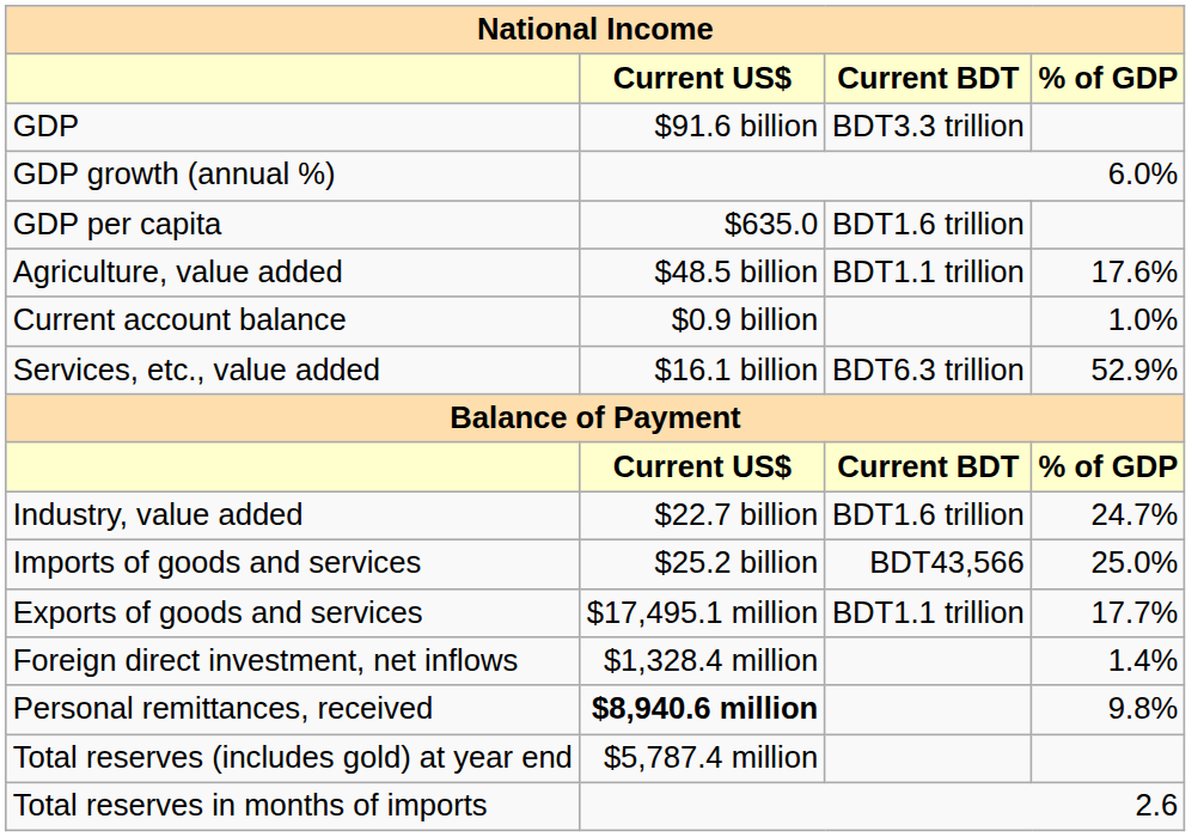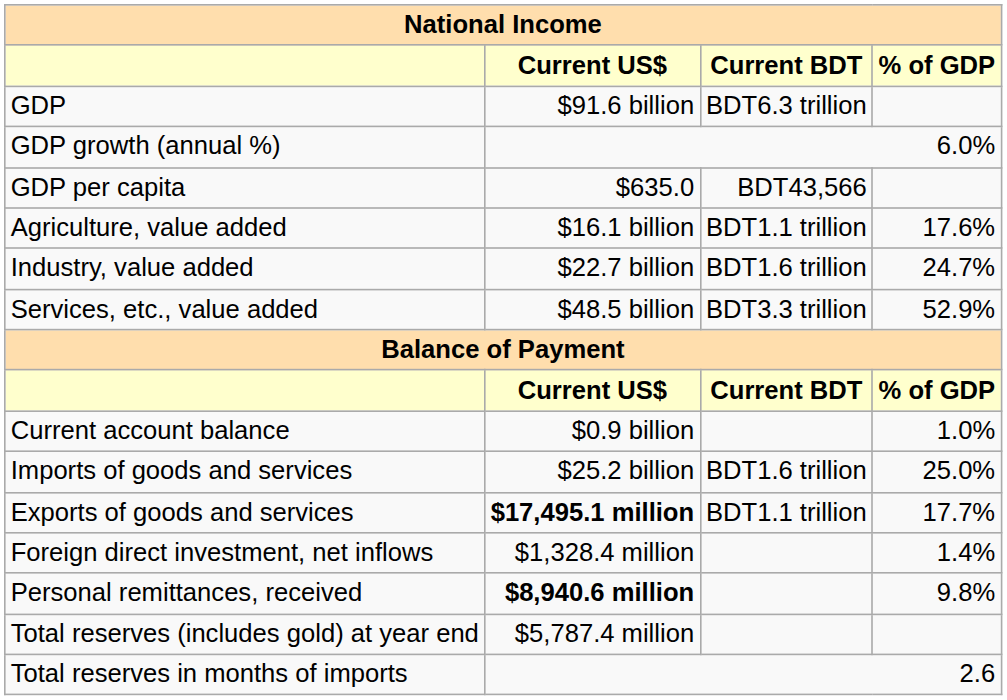 <table class="wikitable">
 <tr>
 <th colspan="4" style="background: #ffdead;">National Income</th>
 </tr>
 <tr>
 <th style="background: #ffffcd;"></th>
 <th style="background: #ffffcd;">Current US$</th>
 <th style="background: #ffffcd;">Current BDT</th>
 <th style="background: #ffffcd;">% of GDP</th>
 </tr>
 <tr>
 <td>GDP</td>
 <td style="text-align: right;">$91.6 billion</td>
-<td style="text-align: right;">BDT3.3 trillion</td>
+<td style="text-align: right;">BDT6.3 trillion</td>
 <td style="text-align: right;"></td>
 </tr>
 <tr>
 <td>GDP growth (annual %)</td>
 <td colspan="3"  style="text-align: right;">6.0%</td>
 </tr>
 <tr>
 <td>GDP per capita</td>
 <td style="text-align: right;">$635.0</td>
-<td style="text-align: right;">BDT1.6 trillion</td>
+<td style="text-align: right;">BDT43,566</td>
 <td style="text-align: right;"></td>
 </tr>
 <tr>
 <td>Agriculture, value added</td>
-<td style="text-align: right;">$48.5 billion</td>
+<td style="text-align: right;">$16.1 billion</td>
 <td style="text-align: right;">BDT1.1 trillion</td>
 <td style="text-align: right;">17.6%</td>
 </tr>
 <tr>
-<td>Current account balance</td>
-<td style="text-align: right;">$0.9 billion</td>
-<td style="text-align: right;"></td>
-<td style="text-align: right;">1.0%</td>
+<td>Industry, value added</td>
+<td style="text-align: right;">$22.7 billion</td>
+<td style="text-align: right;">BDT1.6 trillion</td>
+<td style="text-align: right;">24.7%</td>
 </tr>
 <tr>
 <td>Services, etc., value added</td>
-<td style="text-align: right;">$16.1 billion</td>
-<td style="text-align: right;">BDT6.3 trillion</td>
+<td style="text-align: right;">$48.5 billion</td>
+<td style="text-align: right;">BDT3.3 trillion</td>
 <td style="text-align: right;">52.9%</td>
 </tr>
 <tr>
 <th colspan="4" style="background: #ffdead;">Balance of Payment</th>
 </tr>
 <tr>
 <th style="background: #ffffcd;"></th>
 <th style="background: #ffffcd;">Current US$</th>
 <th style="background: #ffffcd;">Current BDT</th>
 <th style="background: #ffffcd;">% of GDP</th>
 </tr>
 <tr>
-<td>Industry, value added</td>
-<td style="text-align: right;">$22.7 billion</td>
-<td style="text-align: right;">BDT1.6 trillion</td>
-<td style="text-align: right;">24.7%</td>
+<td>Current account balance</td>
+<td style="text-align: right;">$0.9 billion</td>
+<td style="text-align: right;"></td>
+<td style="text-align: right;">1.0%</td>
 </tr>
 <tr>
 <td>Imports of goods and services</td>
 <td style="text-align: right;">$25.2 billion</td>
-<td style="text-align: right;">BDT43,566</td>
+<td style="text-align: right;">BDT1.6 trillion</td>
 <td style="text-align: right;">25.0%</td>
 </tr>
 <tr>
 <td>Exports of goods and services</td>
-<td style="text-align: right;">$17,495.1 million</td>
+<td style="text-align: right;"><strong>$17,495.1 million</strong></td>
 <td style="text-align: right;">BDT1.1 trillion</td>
 <td style="text-align: right;">17.7%</td>
 </tr>
 <tr>
 <td>Foreign direct investment, net inflows</td>
 <td style="text-align: right;">$1,328.4 million</td>
 <td style="text-align: right;"></td>
 <td style="text-align: right;">1.4%</td>
 </tr>
 <tr>
 <td>Personal remittances, received</td>
 <td style="text-align: right;"><strong>$8,940.6 million</strong></td>
 <td style="text-align: right;"></td>
 <td style="text-align: right;">9.8%</td>
 </tr>
 <tr>
 <td>Total reserves (includes gold) at year end</td>
 <td style="text-align: right;">$5,787.4 million</td>
 <td style="text-align: right;"></td>
 <td style="text-align: right;"></td>
 </tr>
 <tr>
 <td>Total reserves in months of imports</td>
 <td colspan="3"  style="text-align: right;">2.6</td>
 </tr>
 </table>
